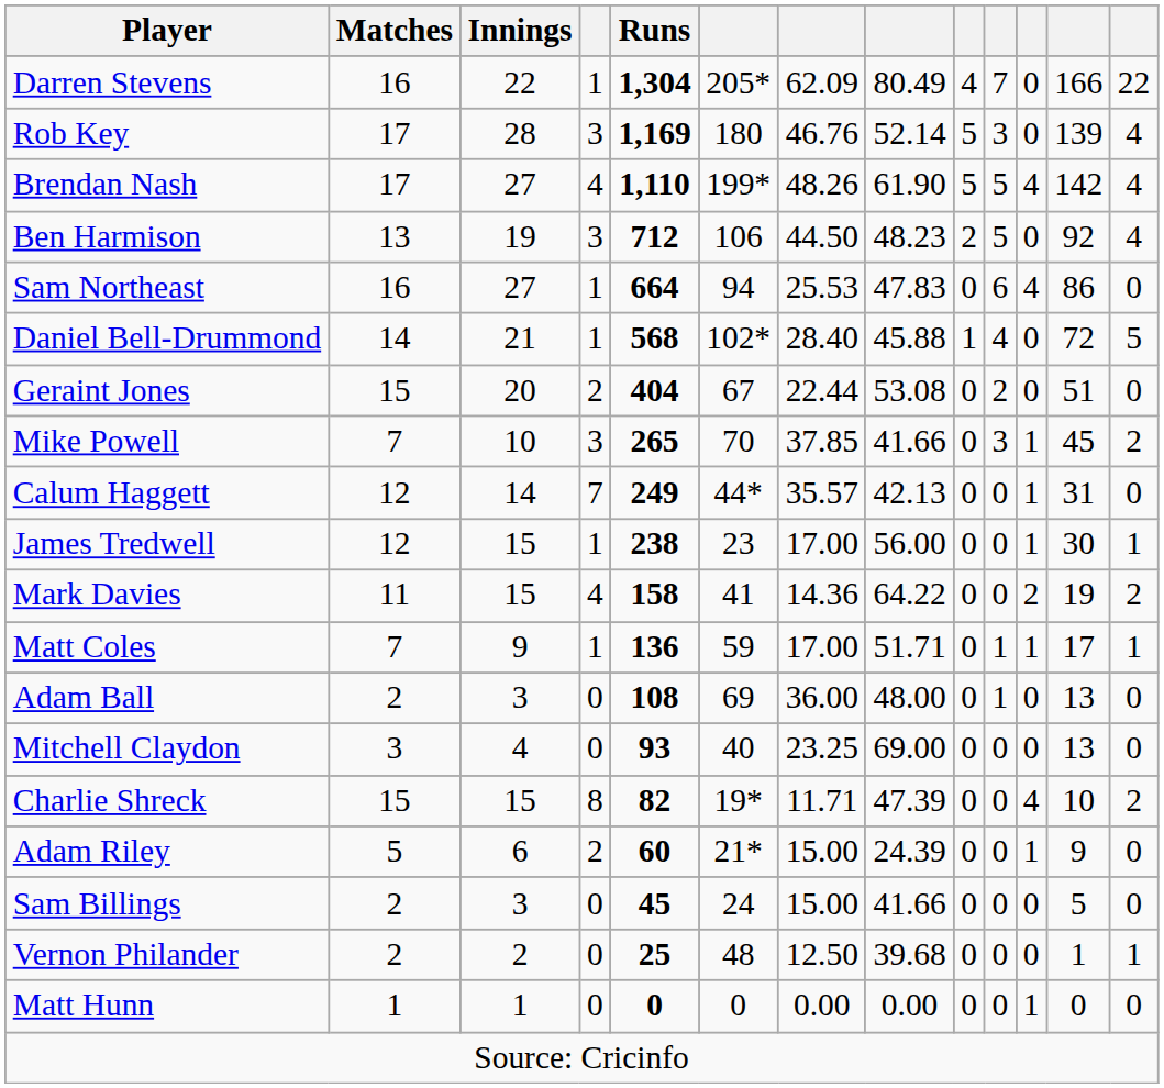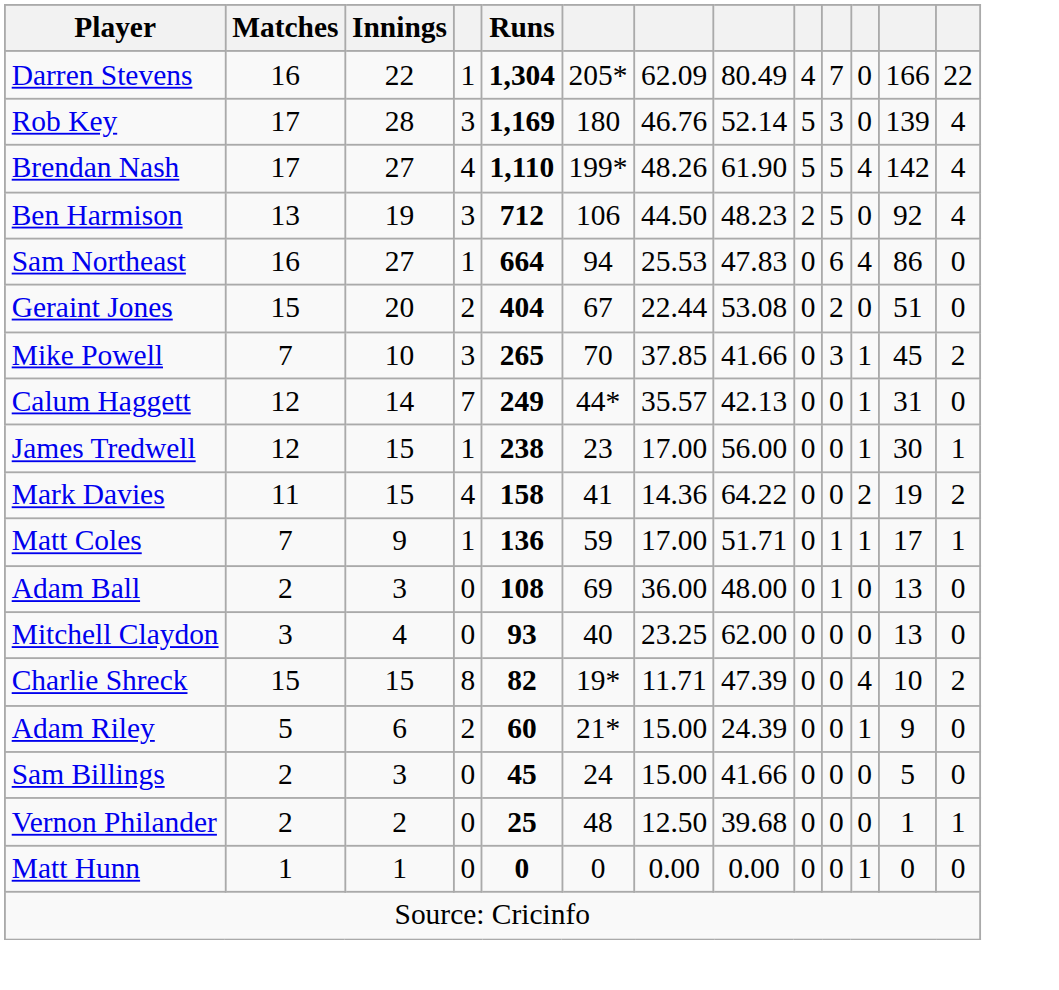 <table class="wikitable" style="text-align:center">
 <tr>
 <th>Player</th>
 <th>Matches</th>
 <th>Innings</th>
 <th></th>
 <th>Runs</th>
 <th></th>
 <th></th>
 <th></th>
 <th></th>
 <th></th>
 <th></th>
 <th></th>
 <th></th>
 </tr>
 <tr>
 <td align="left"><a href='#'>Darren Stevens</a></td>
 <td>16</td>
 <td>22</td>
 <td>1</td>
 <td><strong>1,304</strong></td>
 <td>205*</td>
 <td>62.09</td>
 <td>80.49</td>
 <td>4</td>
 <td>7</td>
 <td>0</td>
 <td>166</td>
 <td>22</td>
 </tr>
 <tr>
 <td align="left"><a href='#'>Rob Key</a></td>
 <td>17</td>
 <td>28</td>
 <td>3</td>
 <td><strong>1,169</strong></td>
 <td>180</td>
 <td>46.76</td>
 <td>52.14</td>
 <td>5</td>
 <td>3</td>
 <td>0</td>
 <td>139</td>
 <td>4</td>
 </tr>
 <tr>
 <td align="left"><a href='#'>Brendan Nash</a></td>
 <td>17</td>
 <td>27</td>
 <td>4</td>
 <td><strong>1,110</strong></td>
 <td>199*</td>
 <td>48.26</td>
 <td>61.90</td>
 <td>5</td>
 <td>5</td>
 <td>4</td>
 <td>142</td>
 <td>4</td>
 </tr>
 <tr>
 <td align="left"><a href='#'>Ben Harmison</a></td>
 <td>13</td>
 <td>19</td>
 <td>3</td>
 <td><strong>712</strong></td>
 <td>106</td>
 <td>44.50</td>
 <td>48.23</td>
 <td>2</td>
 <td>5</td>
 <td>0</td>
 <td>92</td>
 <td>4</td>
 </tr>
 <tr>
 <td align="left"><a href='#'>Sam Northeast</a></td>
 <td>16</td>
 <td>27</td>
 <td>1</td>
 <td><strong>664</strong></td>
 <td>94</td>
 <td>25.53</td>
 <td>47.83</td>
 <td>0</td>
 <td>6</td>
 <td>4</td>
 <td>86</td>
 <td>0</td>
-</tr>
-<tr>
-<td align="left"><a href='#'>Daniel Bell-Drummond</a></td>
-<td>14</td>
-<td>21</td>
-<td>1</td>
-<td><strong>568</strong></td>
-<td>102*</td>
-<td>28.40</td>
-<td>45.88</td>
-<td>1</td>
-<td>4</td>
-<td>0</td>
-<td>72</td>
-<td>5</td>
 </tr>
 <tr>
 <td align="left"><a href='#'>Geraint Jones</a></td>
 <td>15</td>
 <td>20</td>
 <td>2</td>
 <td><strong>404</strong></td>
 <td>67</td>
 <td>22.44</td>
 <td>53.08</td>
 <td>0</td>
 <td>2</td>
 <td>0</td>
 <td>51</td>
 <td>0</td>
 </tr>
 <tr>
 <td align="left"><a href='#'>Mike Powell</a></td>
 <td>7</td>
 <td>10</td>
 <td>3</td>
 <td><strong>265</strong></td>
 <td>70</td>
 <td>37.85</td>
 <td>41.66</td>
 <td>0</td>
 <td>3</td>
 <td>1</td>
 <td>45</td>
 <td>2</td>
 </tr>
 <tr>
 <td align="left"><a href='#'>Calum Haggett</a></td>
 <td>12</td>
 <td>14</td>
 <td>7</td>
 <td><strong>249</strong></td>
 <td>44*</td>
 <td>35.57</td>
 <td>42.13</td>
 <td>0</td>
 <td>0</td>
 <td>1</td>
 <td>31</td>
 <td>0</td>
 </tr>
 <tr>
 <td align="left"><a href='#'>James Tredwell</a></td>
 <td>12</td>
 <td>15</td>
 <td>1</td>
 <td><strong>238</strong></td>
 <td>23</td>
 <td>17.00</td>
 <td>56.00</td>
 <td>0</td>
 <td>0</td>
 <td>1</td>
 <td>30</td>
 <td>1</td>
 </tr>
 <tr>
 <td align="left"><a href='#'>Mark Davies</a></td>
 <td>11</td>
 <td>15</td>
 <td>4</td>
 <td><strong>158</strong></td>
 <td>41</td>
 <td>14.36</td>
 <td>64.22</td>
 <td>0</td>
 <td>0</td>
 <td>2</td>
 <td>19</td>
 <td>2</td>
 </tr>
 <tr>
 <td align="left"><a href='#'>Matt Coles</a></td>
 <td>7</td>
 <td>9</td>
 <td>1</td>
 <td><strong>136</strong></td>
 <td>59</td>
 <td>17.00</td>
 <td>51.71</td>
 <td>0</td>
 <td>1</td>
 <td>1</td>
 <td>17</td>
 <td>1</td>
 </tr>
 <tr>
 <td align="left"><a href='#'>Adam Ball</a></td>
 <td>2</td>
 <td>3</td>
 <td>0</td>
 <td><strong>108</strong></td>
 <td>69</td>
 <td>36.00</td>
 <td>48.00</td>
 <td>0</td>
 <td>1</td>
 <td>0</td>
 <td>13</td>
 <td>0</td>
 </tr>
 <tr>
 <td align="left"><a href='#'>Mitchell Claydon</a></td>
 <td>3</td>
 <td>4</td>
 <td>0</td>
 <td><strong>93</strong></td>
 <td>40</td>
 <td>23.25</td>
-<td>69.00</td>
+<td>62.00</td>
 <td>0</td>
 <td>0</td>
 <td>0</td>
 <td>13</td>
 <td>0</td>
 </tr>
 <tr>
 <td align="left"><a href='#'>Charlie Shreck</a></td>
 <td>15</td>
 <td>15</td>
 <td>8</td>
 <td><strong>82</strong></td>
 <td>19*</td>
 <td>11.71</td>
 <td>47.39</td>
 <td>0</td>
 <td>0</td>
 <td>4</td>
 <td>10</td>
 <td>2</td>
 </tr>
 <tr>
 <td align="left"><a href='#'>Adam Riley</a></td>
 <td>5</td>
 <td>6</td>
 <td>2</td>
 <td><strong>60</strong></td>
 <td>21*</td>
 <td>15.00</td>
 <td>24.39</td>
 <td>0</td>
 <td>0</td>
 <td>1</td>
 <td>9</td>
 <td>0</td>
 </tr>
 <tr>
 <td align="left"><a href='#'>Sam Billings</a></td>
 <td>2</td>
 <td>3</td>
 <td>0</td>
 <td><strong>45</strong></td>
 <td>24</td>
 <td>15.00</td>
 <td>41.66</td>
 <td>0</td>
 <td>0</td>
 <td>0</td>
 <td>5</td>
 <td>0</td>
 </tr>
 <tr>
 <td align="left"><a href='#'>Vernon Philander</a></td>
 <td>2</td>
 <td>2</td>
 <td>0</td>
 <td><strong>25</strong></td>
 <td>48</td>
 <td>12.50</td>
 <td>39.68</td>
 <td>0</td>
 <td>0</td>
 <td>0</td>
 <td>1</td>
 <td>1</td>
 </tr>
 <tr>
 <td align="left"><a href='#'>Matt Hunn</a></td>
 <td>1</td>
 <td>1</td>
 <td>0</td>
 <td><strong>0</strong></td>
 <td>0</td>
 <td>0.00</td>
 <td>0.00</td>
 <td>0</td>
 <td>0</td>
 <td>1</td>
 <td>0</td>
 <td>0</td>
 </tr>
 <tr>
 <td colspan="13">Source: Cricinfo</td>
 </tr>
 </table>
